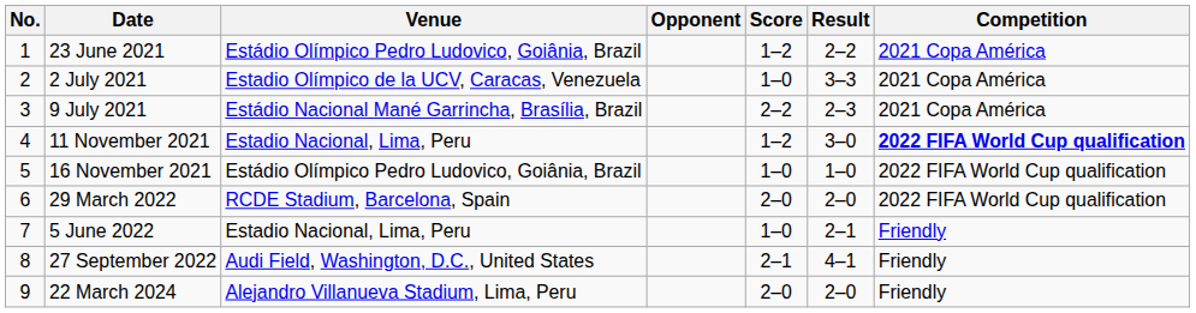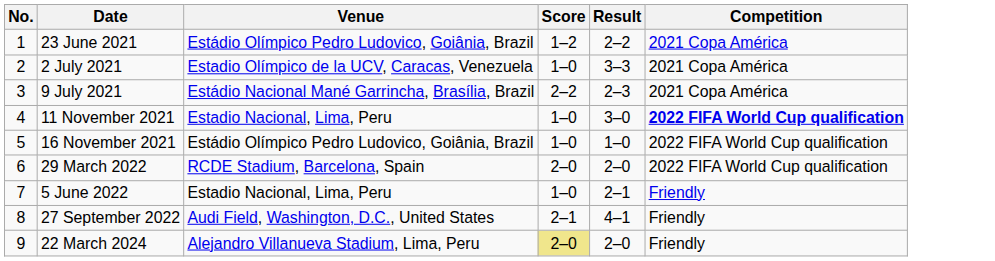 <table class="wikitable sortable">
 <tr>
 <th scope="col">No.</th>
 <th scope="col">Date</th>
 <th scope="col">Venue</th>
-<th scope="col">Opponent</th>
 <th scope="col">Score</th>
 <th scope="col">Result</th>
 <th scope="col">Competition</th>
 </tr>
 <tr>
 <td style="text-align:center">1</td>
 <td>23 June 2021</td>
 <td><a href='#'>Estádio Olímpico Pedro Ludovico</a>, <a href='#'>Goiânia</a>, Brazil</td>
-<td></td>
 <td style="text-align:center">1–2</td>
 <td style="text-align:center">2–2</td>
 <td><a href='#'>2021 Copa América</a></td>
 </tr>
 <tr>
 <td style="text-align:center">2</td>
 <td>2 July 2021</td>
 <td><a href='#'>Estadio Olímpico de la UCV</a>, <a href='#'>Caracas</a>, Venezuela</td>
-<td></td>
 <td style="text-align:center">1–0</td>
 <td style="text-align:center">3–3</td>
 <td>2021 Copa América</td>
 </tr>
 <tr>
 <td style="text-align:center">3</td>
 <td>9 July 2021</td>
 <td><a href='#'>Estádio Nacional Mané Garrincha</a>, <a href='#'>Brasília</a>, Brazil</td>
-<td></td>
 <td style="text-align:center">2–2</td>
 <td style="text-align:center">2–3</td>
 <td>2021 Copa América</td>
 </tr>
 <tr>
 <td style="text-align:center">4</td>
 <td>11 November 2021</td>
 <td><a href='#'>Estadio Nacional</a>, <a href='#'>Lima</a>, Peru</td>
-<td></td>
-<td style="text-align:center">1–2</td>
+<td style="text-align:center">1–0</td>
 <td style="text-align:center">3–0</td>
 <td><strong><a href='#'>2022 FIFA World Cup qualification</a></strong></td>
 </tr>
 <tr>
 <td style="text-align:center">5</td>
 <td>16 November 2021</td>
 <td>Estádio Olímpico Pedro Ludovico, Goiânia, Brazil</td>
-<td></td>
 <td style="text-align:center">1–0</td>
 <td style="text-align:center">1–0</td>
 <td>2022 FIFA World Cup qualification</td>
 </tr>
 <tr>
 <td style="text-align:center">6</td>
 <td>29 March 2022</td>
 <td><a href='#'>RCDE Stadium</a>, <a href='#'>Barcelona</a>, Spain</td>
-<td></td>
 <td style="text-align:center">2–0</td>
 <td style="text-align:center">2–0</td>
 <td>2022 FIFA World Cup qualification</td>
 </tr>
 <tr>
 <td style="text-align:center">7</td>
 <td>5 June 2022</td>
 <td>Estadio Nacional, Lima, Peru</td>
-<td></td>
 <td style="text-align:center">1–0</td>
 <td style="text-align:center">2–1</td>
 <td><a href='#'>Friendly</a></td>
 </tr>
 <tr>
 <td style="text-align:center">8</td>
 <td>27 September 2022</td>
 <td><a href='#'>Audi Field</a>, <a href='#'>Washington, D.C.</a>, United States</td>
-<td></td>
 <td style="text-align:center">2–1</td>
 <td style="text-align:center">4–1</td>
 <td>Friendly</td>
 </tr>
 <tr>
 <td style="text-align:center">9</td>
 <td>22 March 2024</td>
 <td><a href='#'>Alejandro Villanueva Stadium</a>, Lima, Peru</td>
-<td></td>
-<td style="text-align:center">2–0</td>
+<td style="background: khaki; text-align:center">2–0</td>
 <td style="text-align:center">2–0</td>
 <td>Friendly</td>
 </tr>
 </table>
